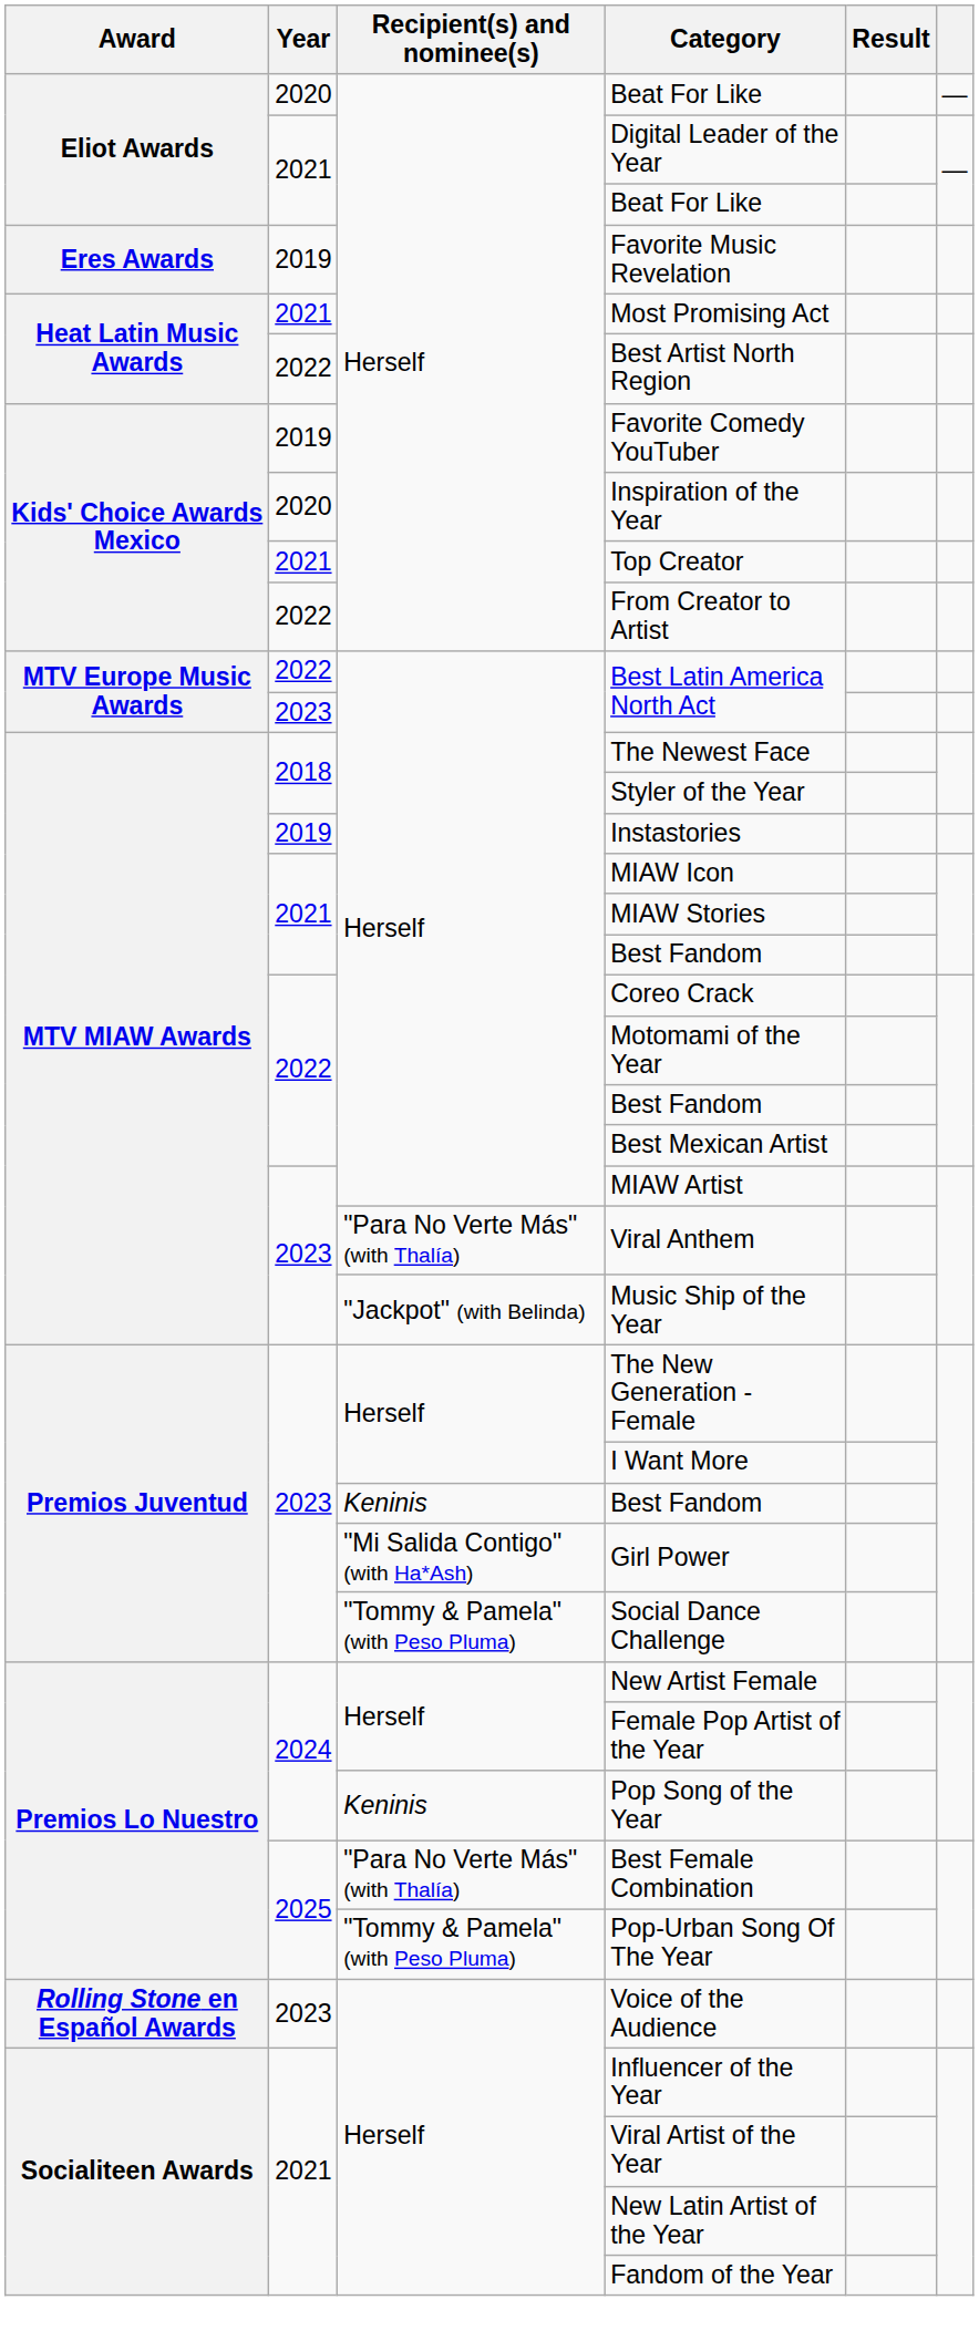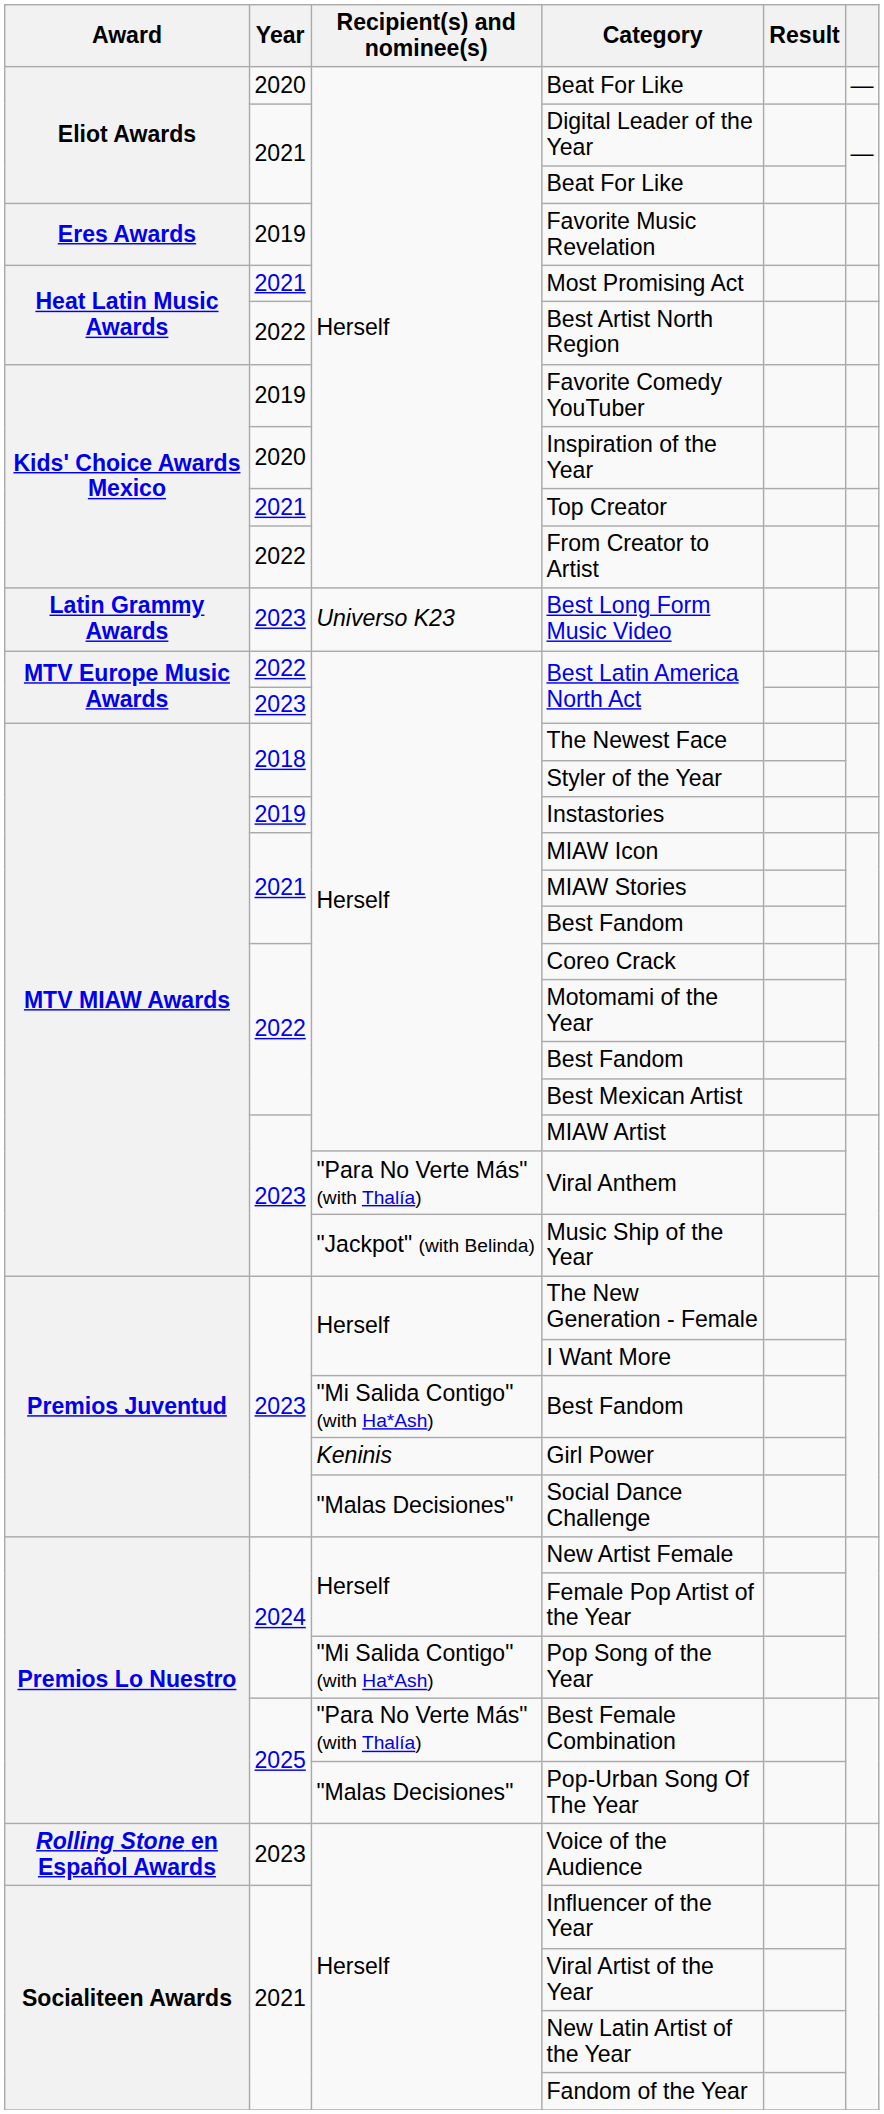 <table class="wikitable sortable plainrowheaders">
 <tr>
 <th scope="col">Award</th>
 <th scope="col">Year</th>
 <th scope="col">Recipient(s) and nominee(s)</th>
 <th scope="col">Category</th>
 <th scope="col">Result</th>
 <th scope="col" class="unsortable"></th>
 </tr>
 <tr>
 <th rowspan="3" scope="row">Eliot Awards</th>
 <td>2020</td>
 <td rowspan="10">Herself</td>
 <td>Beat For Like</td>
 <td></td>
 <td>—</td>
 </tr>
 <tr>
 <td rowspan="2">2021</td>
 <td>Digital Leader of the Year</td>
 <td></td>
 <td rowspan="2">—</td>
 </tr>
 <tr>
 <td>Beat For Like</td>
 <td></td>
 </tr>
 <tr>
 <th scope="row"><a href='#'>Eres Awards</a></th>
 <td>2019</td>
 <td>Favorite Music Revelation</td>
 <td></td>
 <td style="text-align:center;"></td>
 </tr>
 <tr>
 <th rowspan="2" scope="row"><a href='#'>Heat Latin Music Awards</a></th>
 <td><a href='#'>2021</a></td>
 <td>Most Promising Act</td>
 <td></td>
 <td style="text-align:center;"></td>
 </tr>
 <tr>
 <td>2022</td>
 <td>Best Artist North Region</td>
 <td></td>
 <td style="text-align:center;"></td>
 </tr>
 <tr>
 <th rowspan="4" scope="row"><a href='#'>Kids' Choice Awards Mexico</a></th>
 <td>2019</td>
 <td>Favorite Comedy YouTuber</td>
 <td></td>
 <td style="text-align:center;"></td>
 </tr>
 <tr>
 <td>2020</td>
 <td>Inspiration of the Year</td>
 <td></td>
 <td style="text-align:center;"></td>
 </tr>
 <tr>
 <td><a href='#'>2021</a></td>
 <td>Top Creator</td>
 <td></td>
 <td style="text-align:center;"></td>
 </tr>
 <tr>
 <td>2022</td>
 <td>From Creator to Artist</td>
+<td></td>
+<td style="text-align:center;"></td>
+</tr>
+<tr>
+<th scope="row"><a href='#'>Latin Grammy Awards</a></th>
+<td><a href='#'>2023</a></td>
+<td><em>Universo K23</em></td>
+<td><a href='#'>Best Long Form Music Video</a></td>
 <td></td>
 <td style="text-align:center;"></td>
 </tr>
 <tr>
 <th rowspan="2" scope="row"><a href='#'>MTV Europe Music Awards</a></th>
 <td><a href='#'>2022</a></td>
 <td rowspan="13">Herself</td>
 <td rowspan="2"><a href='#'>Best Latin America North Act</a></td>
 <td></td>
 <td style="text-align:center;"></td>
 </tr>
 <tr>
 <td><a href='#'>2023</a></td>
 <td></td>
 <td style="text-align:center;"></td>
 </tr>
 <tr>
 <th rowspan="13" scope="row"><a href='#'>MTV MIAW Awards</a></th>
 <td rowspan="2"><a href='#'>2018</a></td>
 <td>The Newest Face</td>
 <td></td>
 <td rowspan="2" style="text-align:center;"></td>
 </tr>
 <tr>
 <td>Styler of the Year</td>
 <td></td>
 </tr>
 <tr>
 <td><a href='#'>2019</a></td>
 <td>Instastories</td>
 <td></td>
 <td style="text-align:center;"></td>
 </tr>
 <tr>
 <td rowspan="3"><a href='#'>2021</a></td>
 <td>MIAW Icon</td>
 <td></td>
 <td rowspan="3" style="text-align:center;"></td>
 </tr>
 <tr>
 <td>MIAW Stories</td>
 <td></td>
 </tr>
 <tr>
 <td>Best Fandom</td>
 <td></td>
 </tr>
 <tr>
 <td rowspan="4"><a href='#'>2022</a></td>
 <td>Coreo Crack</td>
 <td></td>
 <td rowspan="4" style="text-align:center;"></td>
 </tr>
 <tr>
 <td>Motomami of the Year</td>
 <td></td>
 </tr>
 <tr>
 <td>Best Fandom</td>
 <td></td>
 </tr>
 <tr>
 <td>Best Mexican Artist</td>
 <td></td>
 </tr>
 <tr>
 <td rowspan="3"><a href='#'>2023</a></td>
 <td>MIAW Artist</td>
 <td></td>
 <td style="text-align:center;" rowspan="3"></td>
 </tr>
 <tr>
 <td>"Para No Verte Más" <small>(with <a href='#'>Thalía</a>)</small></td>
 <td>Viral Anthem</td>
 <td></td>
 </tr>
 <tr>
 <td>"Jackpot" <small>(with Belinda)</small></td>
 <td>Music Ship of the Year</td>
 <td></td>
 </tr>
 <tr>
 <th rowspan="5" scope="row"><a href='#'>Premios Juventud</a></th>
 <td rowspan="5"><a href='#'>2023</a></td>
 <td rowspan="2">Herself</td>
 <td>The New Generation - Female</td>
 <td></td>
 <td style="text-align:center;" rowspan="5"></td>
 </tr>
 <tr>
 <td>I Want More</td>
 <td></td>
 </tr>
 <tr>
-<td><em>Keninis</em></td>
+<td>"Mi Salida Contigo" <small>(with <a href='#'>Ha*Ash</a>)</small></td>
 <td>Best Fandom</td>
 <td></td>
 </tr>
 <tr>
-<td>"Mi Salida Contigo" <small>(with <a href='#'>Ha*Ash</a>)</small></td>
+<td><em>Keninis</em></td>
 <td>Girl Power</td>
 <td></td>
 </tr>
 <tr>
-<td>"Tommy & Pamela" <small>(with <a href='#'>Peso Pluma</a>)</small></td>
+<td>"Malas Decisiones"</td>
 <td>Social Dance Challenge</td>
 <td></td>
 </tr>
 <tr>
 <th rowspan="5" scope="row"><a href='#'>Premios Lo Nuestro</a></th>
 <td rowspan="3"><a href='#'>2024</a></td>
 <td rowspan="2">Herself</td>
 <td>New Artist Female</td>
 <td></td>
 <td style="text-align:center;" rowspan="3"></td>
 </tr>
 <tr>
 <td>Female Pop Artist of the Year</td>
 <td></td>
 </tr>
 <tr>
-<td><em>Keninis</em></td>
+<td>"Mi Salida Contigo" <small>(with <a href='#'>Ha*Ash</a>)</small></td>
 <td>Pop Song of the Year</td>
 <td></td>
 </tr>
 <tr>
 <td rowspan="2"><a href='#'>2025</a></td>
 <td>"Para No Verte Más" <small>(with <a href='#'>Thalía</a>)</small></td>
 <td>Best Female Combination</td>
 <td></td>
 <td style="text-align:center;" rowspan="2"></td>
 </tr>
 <tr>
-<td>"Tommy & Pamela" <small>(with <a href='#'>Peso Pluma</a>)</small></td>
+<td>"Malas Decisiones"</td>
 <td>Pop-Urban Song Of The Year</td>
 <td></td>
 </tr>
 <tr>
 <th scope="row"><a href='#'><em>Rolling Stone</em> en Español Awards</a></th>
 <td>2023</td>
 <td rowspan="5">Herself</td>
 <td>Voice of the Audience</td>
 <td></td>
 <td style="text-align:center;"></td>
 </tr>
 <tr>
 <th rowspan="4"  scope="row">Socialiteen Awards</th>
 <td rowspan="4">2021</td>
 <td>Influencer of the Year</td>
 <td></td>
 <td rowspan="4" style="text-align:center;"></td>
 </tr>
 <tr>
 <td>Viral Artist of the Year</td>
 <td></td>
 </tr>
 <tr>
 <td>New Latin Artist of the Year</td>
 <td></td>
 </tr>
 <tr>
 <td>Fandom of the Year</td>
 <td></td>
 </tr>
 </table>
